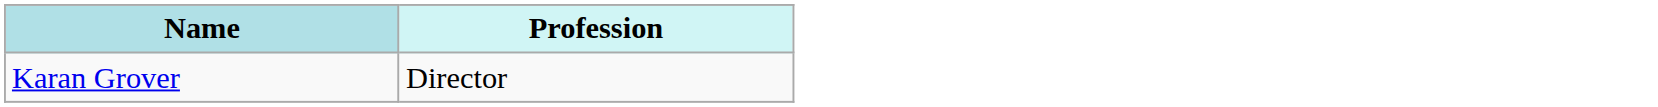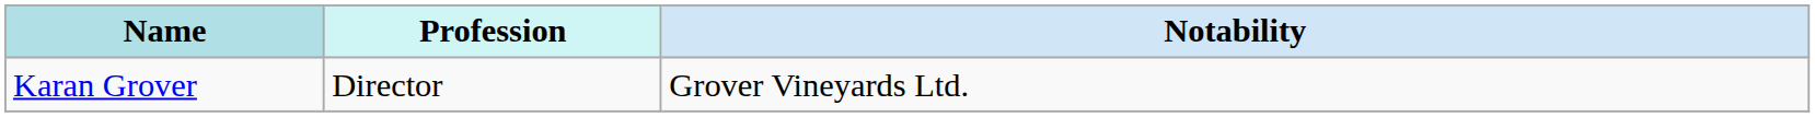 <table class="wikitable">
 <tr>
 <th style="background:#b0e0e6" width="200">Name</th>
 <th style="background:#d0f5f5" width="200">Profession</th>
+<th style="background:#d0e5f5" width="800">Notability</th>
 </tr>
 <tr valign="top">
 <td><a href='#'>Karan Grover</a></td>
 <td>Director</td>
+<td width="700px">Grover Vineyards Ltd.</td>
 </tr>
 </table>
